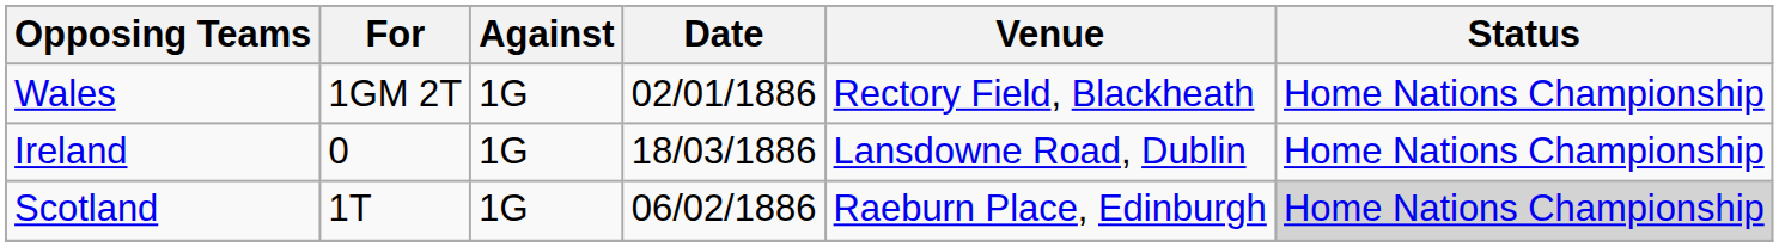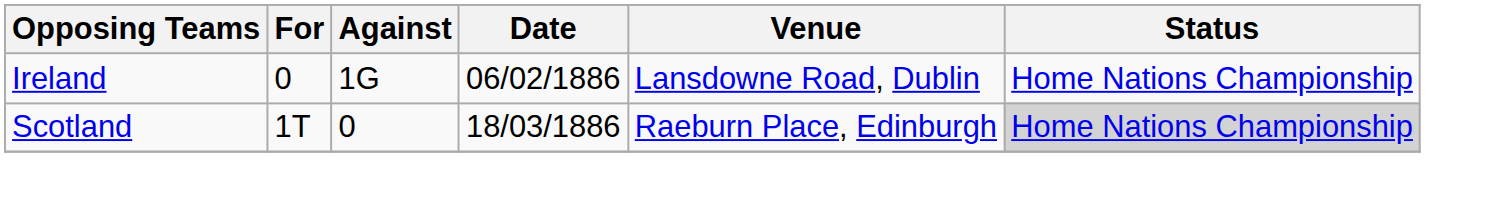 <table class="wikitable">
 <tr>
 <th>Opposing Teams</th>
 <th>For</th>
 <th>Against</th>
 <th>Date</th>
 <th>Venue</th>
 <th>Status</th>
 </tr>
 <tr>
-<td><a href='#'>Wales</a></td>
-<td>1GM 2T</td>
-<td>1G</td>
-<td>02/01/1886</td>
-<td><a href='#'>Rectory Field</a>, <a href='#'>Blackheath</a></td>
-<td><a href='#'>Home Nations Championship</a></td>
-</tr>
-<tr>
 <td><a href='#'>Ireland</a></td>
 <td>0</td>
 <td>1G</td>
-<td>18/03/1886</td>
+<td>06/02/1886</td>
 <td><a href='#'>Lansdowne Road</a>, <a href='#'>Dublin</a></td>
 <td><a href='#'>Home Nations Championship</a></td>
 </tr>
 <tr>
 <td><a href='#'>Scotland</a></td>
 <td>1T</td>
-<td>1G</td>
-<td>06/02/1886</td>
+<td>0</td>
+<td>18/03/1886</td>
 <td><a href='#'>Raeburn Place</a>, <a href='#'>Edinburgh</a></td>
 <td style="background: lightgrey;"><a href='#'>Home Nations Championship</a></td>
 </tr>
 <tr>
 </tr>
 </table>
